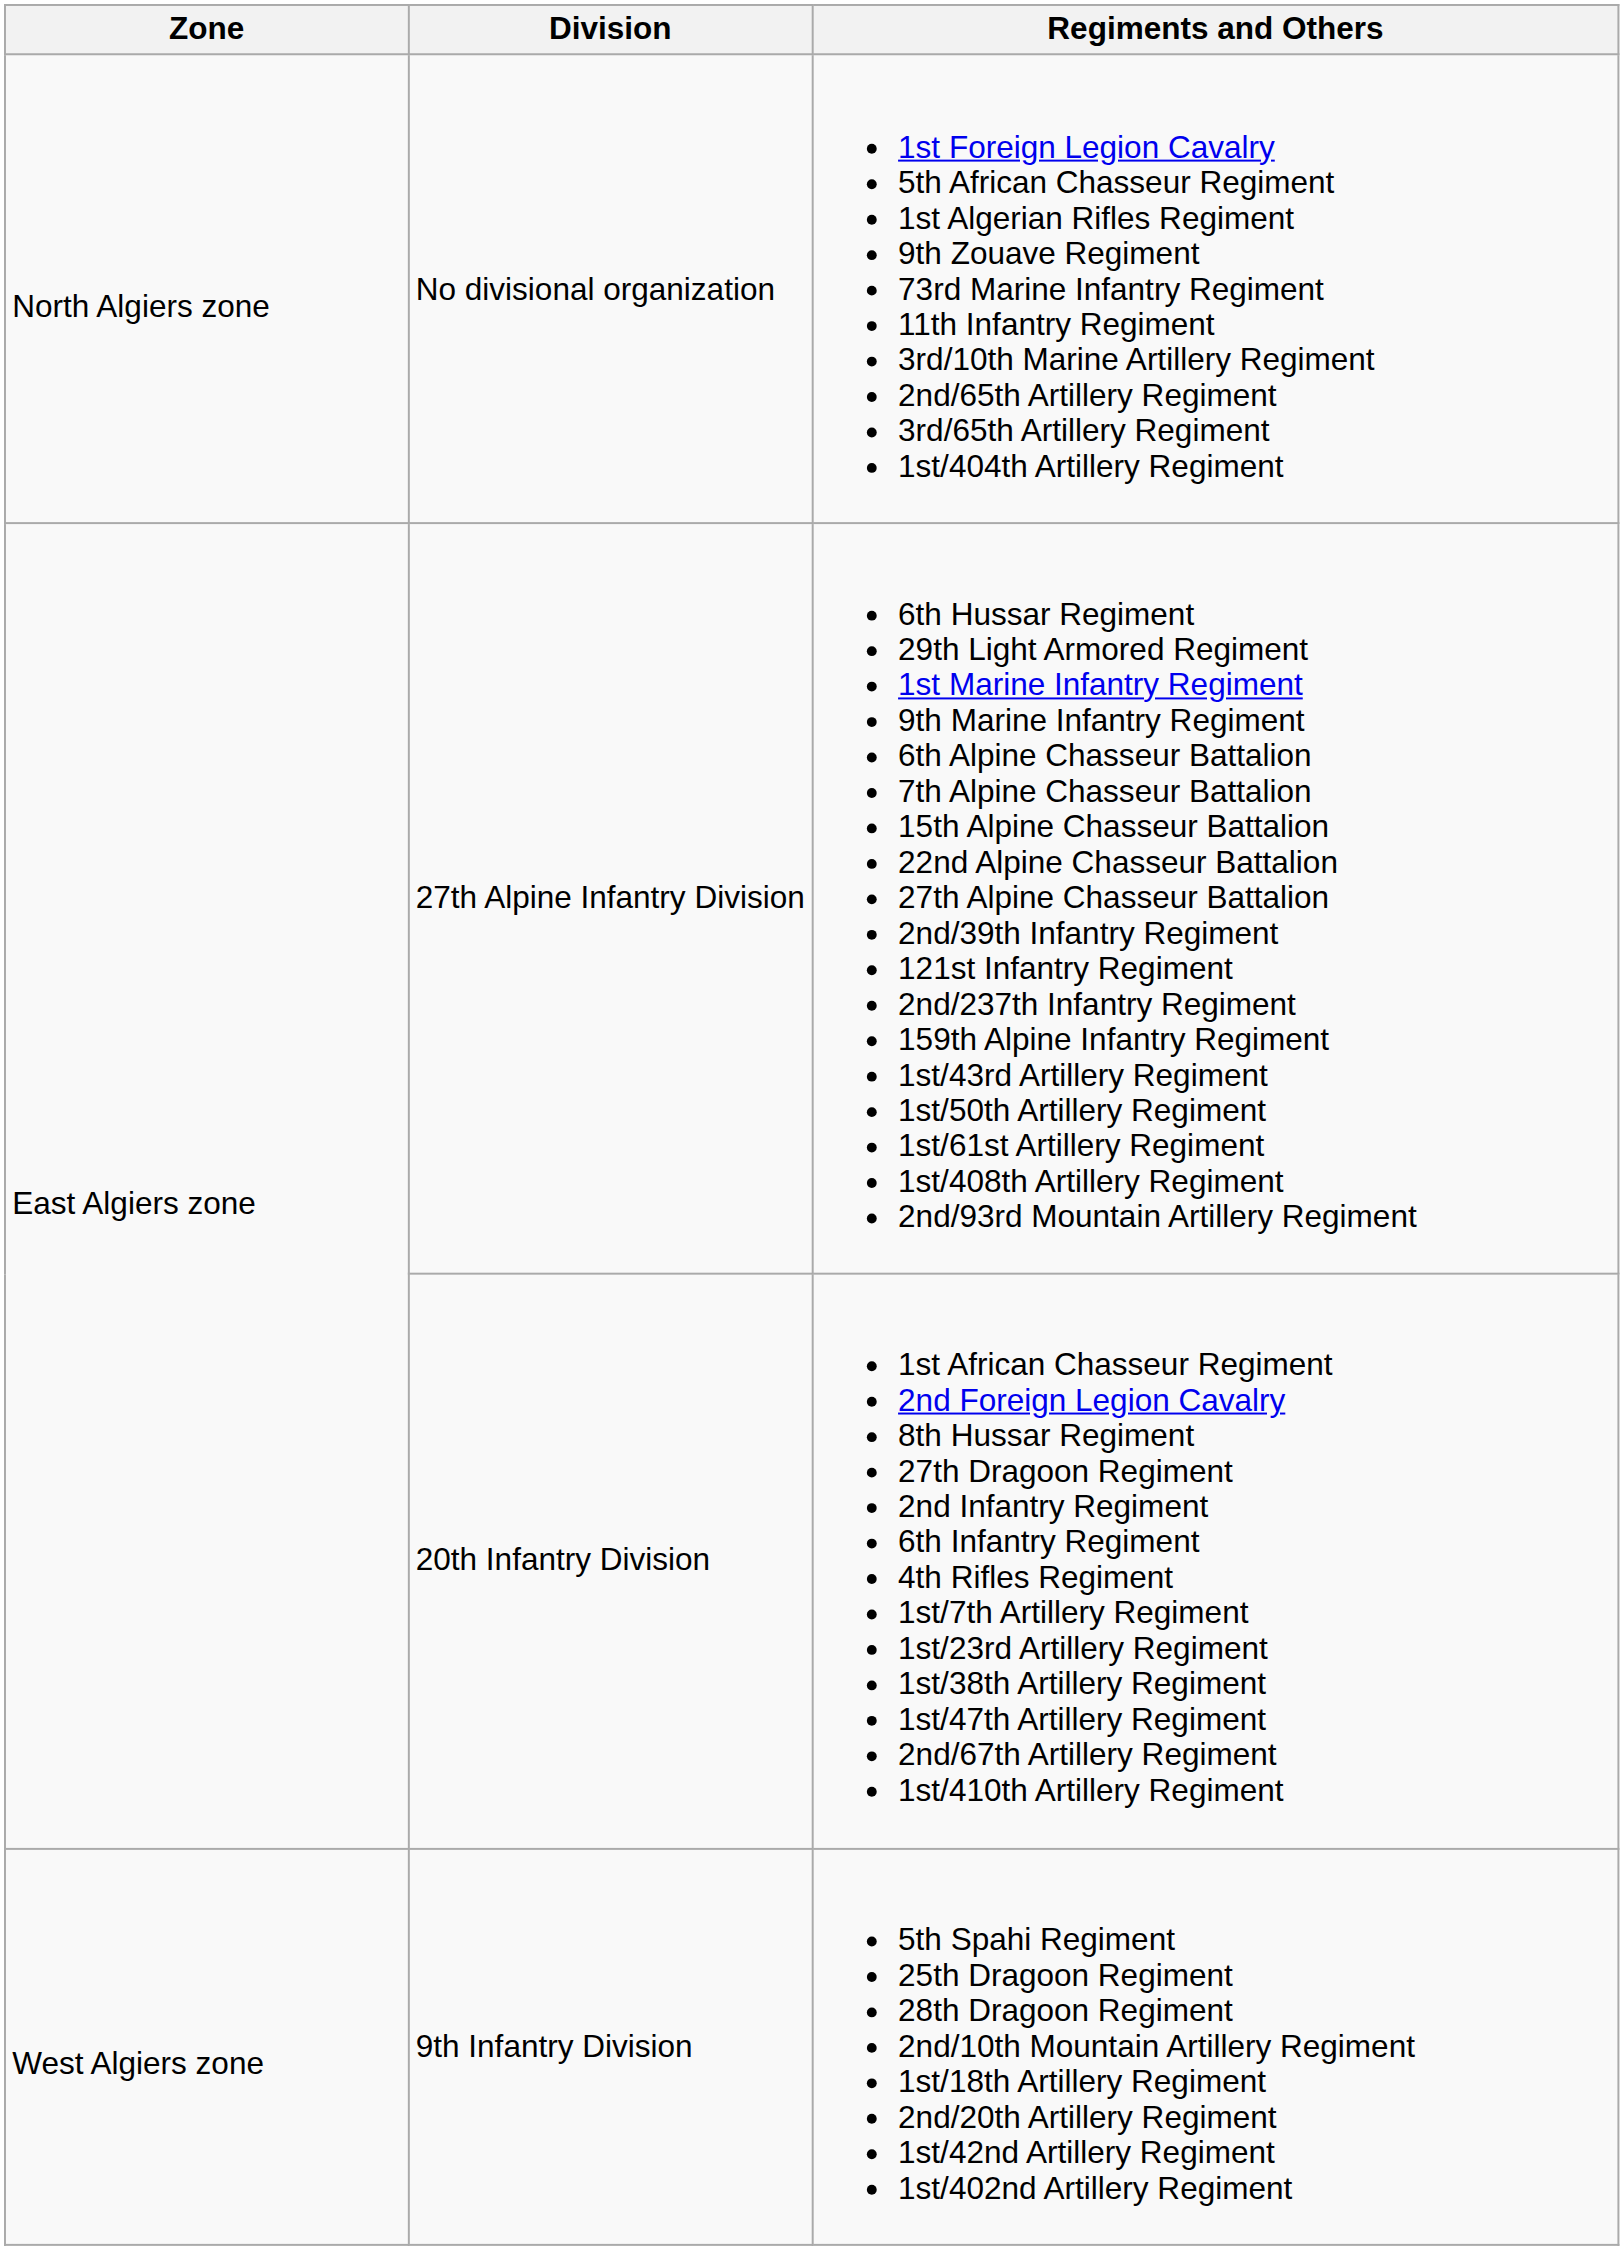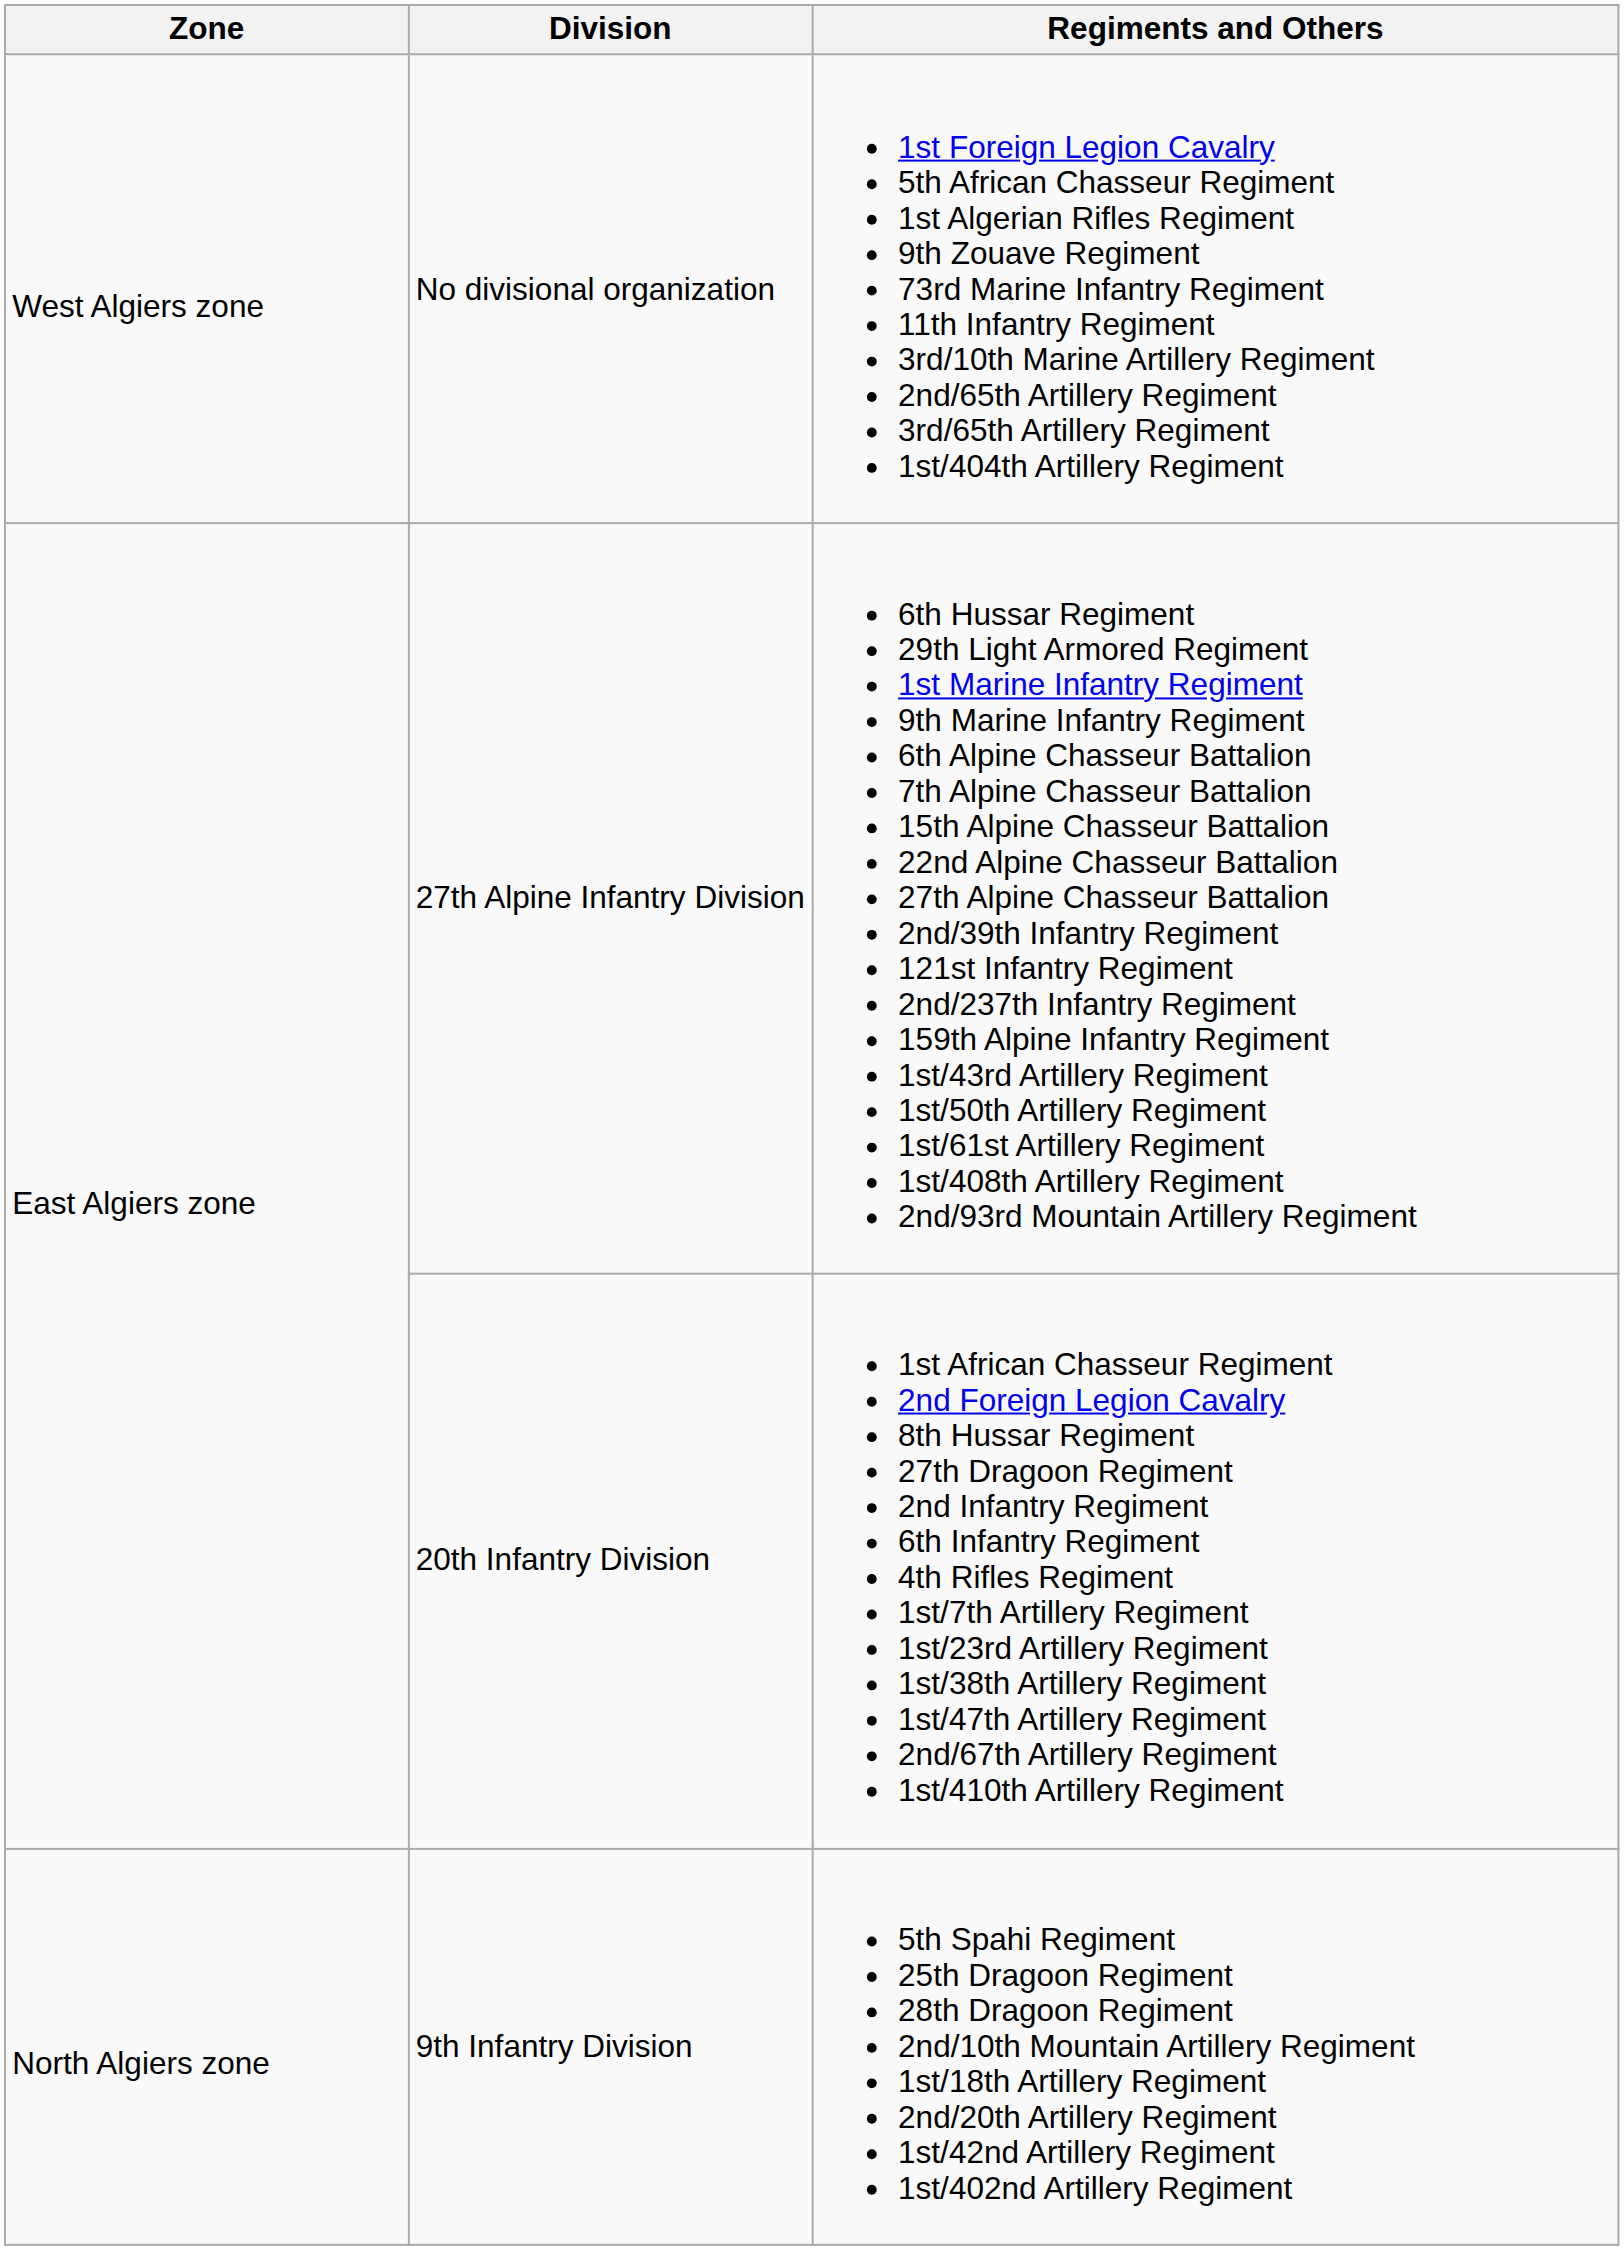 <table class="wikitable">
 <tr>
 <th width=25%>Zone</th>
 <th width=25%>Division</th>
 <th>Regiments and Others</th>
 </tr>
 <tr>
-<td rowspan=1><br>North Algiers zone</td>
+<td rowspan=1><br>West Algiers zone</td>
 <td>No divisional organization</td>
 <td><br><ul><li><a href='#'>1st Foreign Legion Cavalry</a></li><li>5th African Chasseur Regiment</li><li>1st Algerian Rifles Regiment</li><li>9th Zouave Regiment</li><li>73rd Marine Infantry Regiment</li><li>11th Infantry Regiment</li><li>3rd/10th Marine Artillery Regiment</li><li>2nd/65th Artillery Regiment</li><li>3rd/65th Artillery Regiment</li><li>1st/404th Artillery Regiment</li></ul></td>
 </tr>
 <tr>
 <td rowspan=2><br>East Algiers zone</td>
 <td>27th Alpine Infantry Division</td>
 <td><br><ul><li>6th Hussar Regiment</li><li>29th Light Armored Regiment</li><li><a href='#'>1st Marine Infantry Regiment</a></li><li>9th Marine Infantry Regiment</li><li>6th Alpine Chasseur Battalion</li><li>7th Alpine Chasseur Battalion</li><li>15th Alpine Chasseur Battalion</li><li>22nd Alpine Chasseur Battalion</li><li>27th Alpine Chasseur Battalion</li><li>2nd/39th Infantry Regiment</li><li>121st Infantry Regiment</li><li>2nd/237th Infantry Regiment</li><li>159th Alpine Infantry Regiment</li><li>1st/43rd Artillery Regiment</li><li>1st/50th Artillery Regiment</li><li>1st/61st Artillery Regiment</li><li>1st/408th Artillery Regiment</li><li>2nd/93rd Mountain Artillery Regiment</li></ul></td>
 </tr>
 <tr>
 <td>20th Infantry Division</td>
 <td><br><ul><li>1st African Chasseur Regiment</li><li><a href='#'>2nd Foreign Legion Cavalry</a></li><li>8th Hussar Regiment</li><li>27th Dragoon Regiment</li><li>2nd Infantry Regiment</li><li>6th Infantry Regiment</li><li>4th Rifles Regiment</li><li>1st/7th Artillery Regiment</li><li>1st/23rd Artillery Regiment</li><li>1st/38th Artillery Regiment</li><li>1st/47th Artillery Regiment</li><li>2nd/67th Artillery Regiment</li><li>1st/410th Artillery Regiment</li></ul></td>
 </tr>
 <tr>
-<td rowspan=1><br>West Algiers zone</td>
+<td rowspan=1><br>North Algiers zone</td>
 <td>9th Infantry Division</td>
 <td><br><ul><li>5th Spahi Regiment</li><li>25th Dragoon Regiment</li><li>28th Dragoon Regiment</li><li>2nd/10th Mountain Artillery Regiment</li><li>1st/18th Artillery Regiment</li><li>2nd/20th Artillery Regiment</li><li>1st/42nd Artillery Regiment</li><li>1st/402nd Artillery Regiment</li></ul></td>
 </tr>
 </table>
